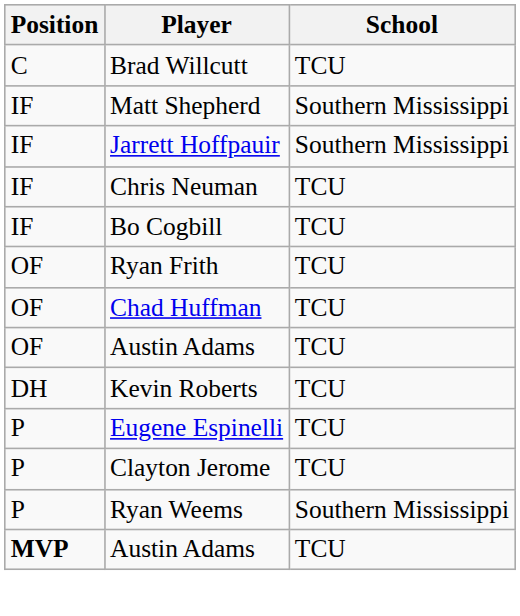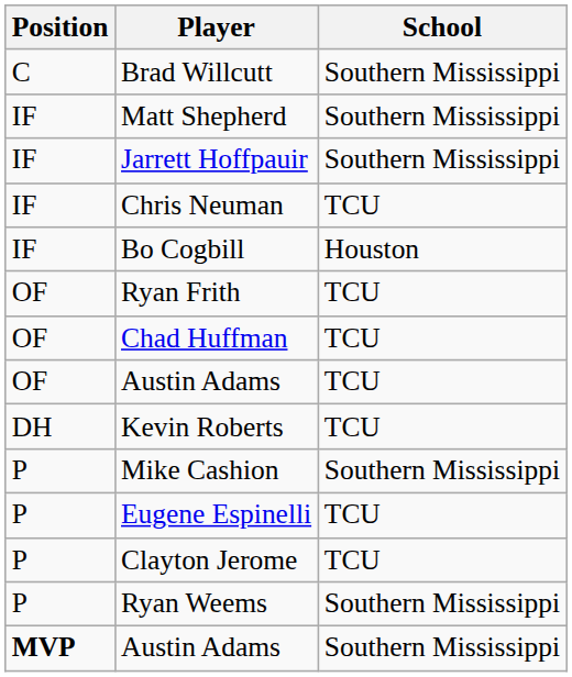 <table class="wikitable">
 <tr>
 <th>Position</th>
 <th>Player</th>
 <th>School</th>
 </tr>
 <tr>
 <td>C</td>
 <td>Brad Willcutt</td>
-<td>TCU</td>
+<td>Southern Mississippi</td>
 </tr>
 <tr>
 <td>IF</td>
 <td>Matt Shepherd</td>
 <td>Southern Mississippi</td>
 </tr>
 <tr>
 <td>IF</td>
 <td><a href='#'>Jarrett Hoffpauir</a></td>
 <td>Southern Mississippi</td>
 </tr>
 <tr>
 <td>IF</td>
 <td>Chris Neuman</td>
 <td>TCU</td>
 </tr>
 <tr>
 <td>IF</td>
 <td>Bo Cogbill</td>
-<td>TCU</td>
+<td>Houston</td>
 </tr>
 <tr>
 <td>OF</td>
 <td>Ryan Frith</td>
 <td>TCU</td>
 </tr>
 <tr>
 <td>OF</td>
 <td><a href='#'>Chad Huffman</a></td>
 <td>TCU</td>
 </tr>
 <tr>
 <td>OF</td>
 <td>Austin Adams</td>
 <td>TCU</td>
 </tr>
 <tr>
 <td>DH</td>
 <td>Kevin Roberts</td>
 <td>TCU</td>
 </tr>
 <tr>
 <td>P</td>
+<td>Mike Cashion</td>
+<td>Southern Mississippi</td>
+</tr>
+<tr>
+<td>P</td>
 <td><a href='#'>Eugene Espinelli</a></td>
 <td>TCU</td>
 </tr>
 <tr>
 <td>P</td>
 <td>Clayton Jerome</td>
 <td>TCU</td>
 </tr>
 <tr>
 <td>P</td>
 <td>Ryan Weems</td>
 <td>Southern Mississippi</td>
 </tr>
 <tr>
 <td><strong>MVP</strong></td>
 <td>Austin Adams</td>
-<td>TCU</td>
+<td>Southern Mississippi</td>
 </tr>
 </table>
